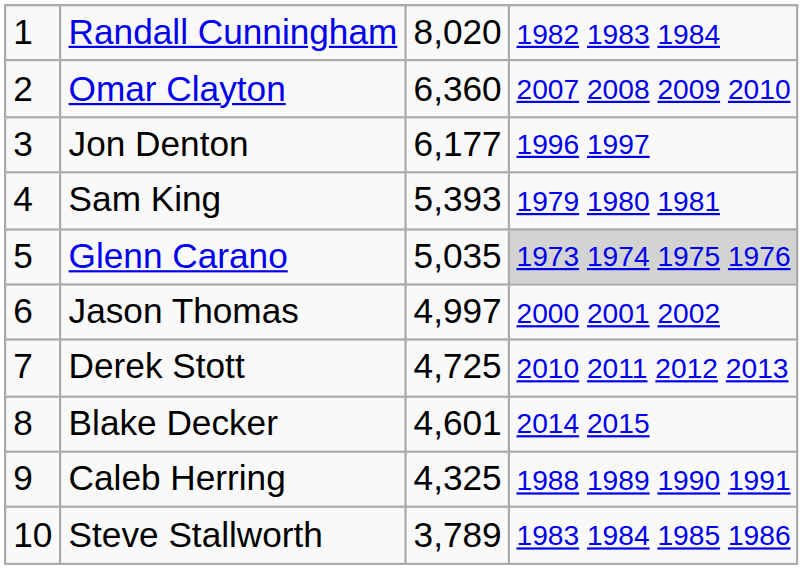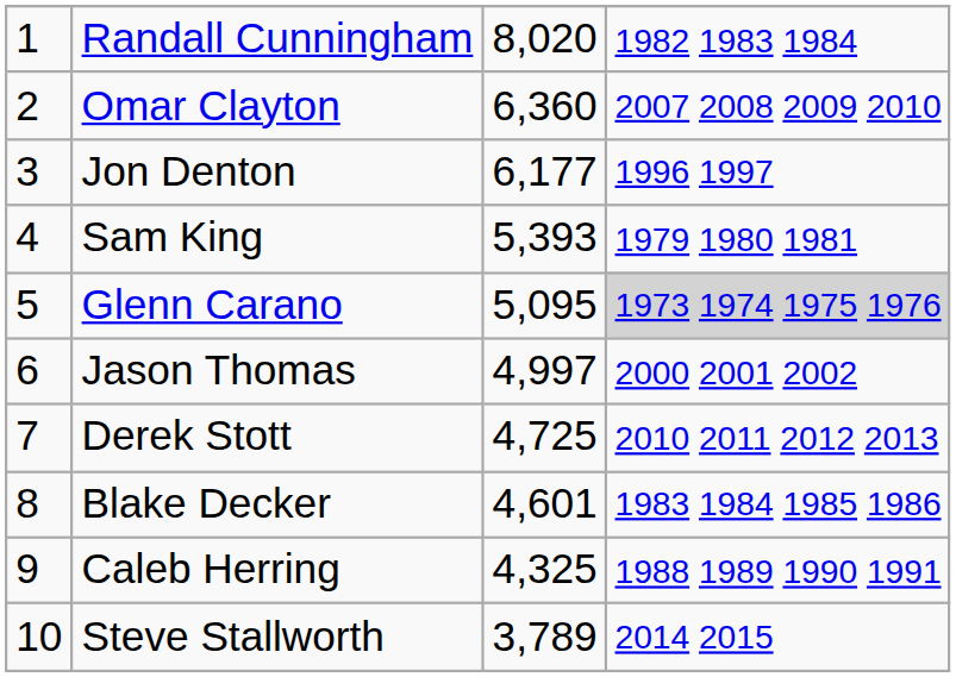 <table class="wikitable">
 <tr>
 </tr>
 <tr>
 <td>1</td>
 <td><a href='#'>Randall Cunningham</a></td>
 <td>8,020</td>
 <td style="font-size:80%;"><a href='#'>1982</a> <a href='#'>1983</a> <a href='#'>1984</a></td>
 </tr>
 <tr>
 <td>2</td>
 <td><a href='#'>Omar Clayton</a></td>
 <td>6,360</td>
 <td style="font-size:80%;"><a href='#'>2007</a> <a href='#'>2008</a> <a href='#'>2009</a> <a href='#'>2010</a></td>
 </tr>
 <tr>
 <td>3</td>
 <td>Jon Denton</td>
 <td>6,177</td>
 <td style="font-size:80%;"><a href='#'>1996</a> <a href='#'>1997</a></td>
 </tr>
 <tr>
 <td>4</td>
 <td>Sam King</td>
 <td>5,393</td>
 <td style="font-size:80%;"><a href='#'>1979</a> <a href='#'>1980</a> <a href='#'>1981</a></td>
 </tr>
 <tr>
 <td>5</td>
 <td><a href='#'>Glenn Carano</a></td>
-<td>5,035</td>
+<td>5,095</td>
 <td style="background: lightgrey; font-size:80%;"><a href='#'>1973</a> <a href='#'>1974</a> <a href='#'>1975</a> <a href='#'>1976</a></td>
 </tr>
 <tr>
 <td>6</td>
 <td>Jason Thomas</td>
 <td>4,997</td>
 <td style="font-size:80%;"><a href='#'>2000</a> <a href='#'>2001</a> <a href='#'>2002</a></td>
 </tr>
 <tr>
 <td>7</td>
 <td>Derek Stott</td>
 <td>4,725</td>
 <td style="font-size:80%;"><a href='#'>2010</a> <a href='#'>2011</a> <a href='#'>2012</a> <a href='#'>2013</a></td>
 </tr>
 <tr>
 <td>8</td>
 <td>Blake Decker</td>
 <td>4,601</td>
-<td style="font-size:80%;"><a href='#'>2014</a> <a href='#'>2015</a></td>
+<td style="font-size:80%;"><a href='#'>1983</a> <a href='#'>1984</a> <a href='#'>1985</a> <a href='#'>1986</a></td>
 </tr>
 <tr>
 <td>9</td>
 <td>Caleb Herring</td>
 <td>4,325</td>
 <td style="font-size:80%;"><a href='#'>1988</a> <a href='#'>1989</a> <a href='#'>1990</a> <a href='#'>1991</a></td>
 </tr>
 <tr>
 <td>10</td>
 <td>Steve Stallworth</td>
 <td>3,789</td>
-<td style="font-size:80%;"><a href='#'>1983</a> <a href='#'>1984</a> <a href='#'>1985</a> <a href='#'>1986</a></td>
+<td style="font-size:80%;"><a href='#'>2014</a> <a href='#'>2015</a></td>
 </tr>
 </table>
